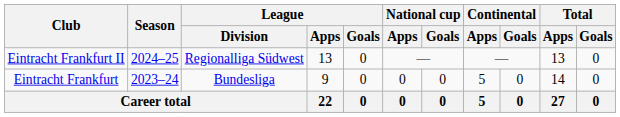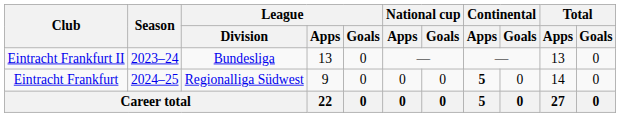 <table class="wikitable" style="text-align: center">
 <tr>
 <th rowspan="2">Club</th>
 <th rowspan="2">Season</th>
 <th colspan="3">League</th>
 <th colspan="2">National cup</th>
 <th colspan="2">Continental</th>
 <th colspan="2">Total</th>
 </tr>
 <tr>
 <th>Division</th>
 <th>Apps</th>
 <th>Goals</th>
 <th>Apps</th>
 <th>Goals</th>
 <th>Apps</th>
 <th>Goals</th>
 <th>Apps</th>
 <th>Goals</th>
 </tr>
 <tr>
 <td><a href='#'>Eintracht Frankfurt II</a></td>
-<td><a href='#'>2024–25</a></td>
-<td><a href='#'>Regionalliga Südwest</a></td>
+<td><a href='#'>2023–24</a></td>
+<td><a href='#'>Bundesliga</a></td>
 <td>13</td>
 <td>0</td>
 <td colspan="2">—</td>
 <td colspan="2">—</td>
 <td>13</td>
 <td>0</td>
 </tr>
 <tr>
 <td><a href='#'>Eintracht Frankfurt</a></td>
-<td><a href='#'>2023–24</a></td>
-<td><a href='#'>Bundesliga</a></td>
+<td><a href='#'>2024–25</a></td>
+<td><a href='#'>Regionalliga Südwest</a></td>
 <td>9</td>
 <td>0</td>
 <td>0</td>
 <td>0</td>
-<td>5</td>
+<td><strong>5</strong></td>
 <td>0</td>
 <td>14</td>
 <td>0</td>
 </tr>
 <tr>
 <th colspan="3">Career total</th>
 <th>22</th>
 <th>0</th>
 <th>0</th>
 <th>0</th>
 <th>5</th>
 <th>0</th>
 <th>27</th>
 <th>0</th>
 </tr>
 </table>
